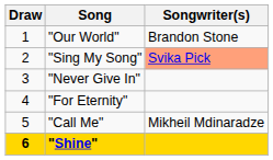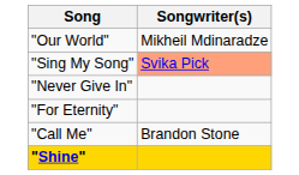 <table class="sortable wikitable" style="margin: 1em auto 1em auto; text-align:center">
 <tr>
-<th>Draw</th>
 <th>Song</th>
 <th>Songwriter(s)</th>
 </tr>
 <tr>
-<td>1</td>
 <td align="left">"Our World"</td>
-<td align="left">Brandon Stone</td>
+<td align="left">Mikheil Mdinaradze</td>
 </tr>
 <tr>
-<td>2</td>
 <td align="left">"Sing My Song"</td>
 <td align="left" style="background: lightsalmon;"><a href='#'>Svika Pick</a></td>
 </tr>
 <tr>
-<td>3</td>
 <td align="left">"Never Give In"</td>
 <td align="left"></td>
 </tr>
 <tr>
-<td>4</td>
 <td align="left">"For Eternity"</td>
 <td align="left"></td>
 </tr>
 <tr>
-<td>5</td>
 <td align="left">"Call Me"</td>
-<td align="left">Mikheil Mdinaradze</td>
+<td align="left">Brandon Stone</td>
 </tr>
 <tr style="font-weight:bold; background:gold;">
-<td>6</td>
 <td align="left">"<a href='#'>Shine</a>"</td>
 <td align="left"></td>
 </tr>
 </table>
